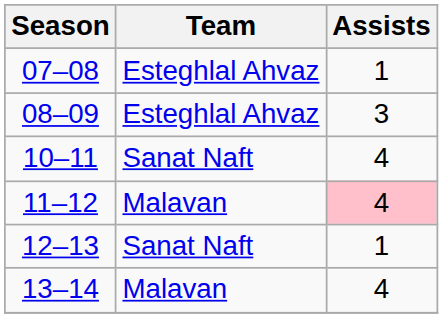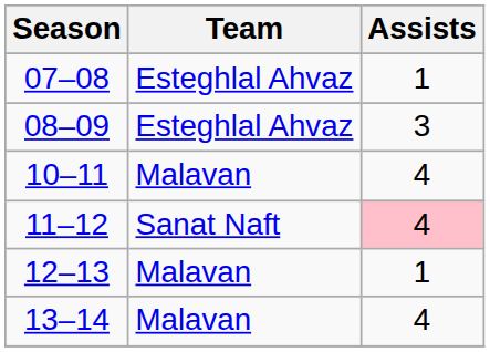 <table class="wikitable" style="text-align: center;">
 <tr>
 <th>Season</th>
 <th>Team</th>
 <th>Assists</th>
 </tr>
 <tr>
 <td><a href='#'>07–08</a></td>
 <td align="left"><a href='#'>Esteghlal Ahvaz</a></td>
 <td>1</td>
 </tr>
 <tr>
 <td><a href='#'>08–09</a></td>
 <td align="left"><a href='#'>Esteghlal Ahvaz</a></td>
 <td>3</td>
 </tr>
 <tr>
 <td><a href='#'>10–11</a></td>
-<td align="left"><a href='#'>Sanat Naft</a></td>
+<td align="left"><a href='#'>Malavan</a></td>
 <td>4</td>
 </tr>
 <tr>
 <td><a href='#'>11–12</a></td>
-<td align="left"><a href='#'>Malavan</a></td>
+<td align="left"><a href='#'>Sanat Naft</a></td>
 <td style="background: pink;">4</td>
 </tr>
 <tr>
 <td><a href='#'>12–13</a></td>
-<td align="left"><a href='#'>Sanat Naft</a></td>
+<td align="left"><a href='#'>Malavan</a></td>
 <td>1</td>
 </tr>
 <tr>
 <td><a href='#'>13–14</a></td>
 <td align="left"><a href='#'>Malavan</a></td>
 <td>4</td>
 </tr>
 <tr>
 </tr>
 </table>
